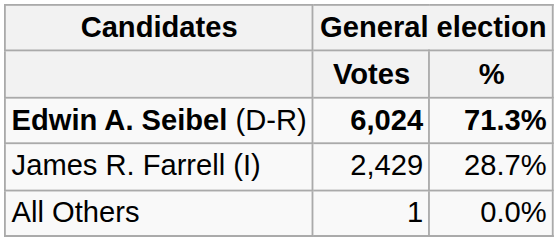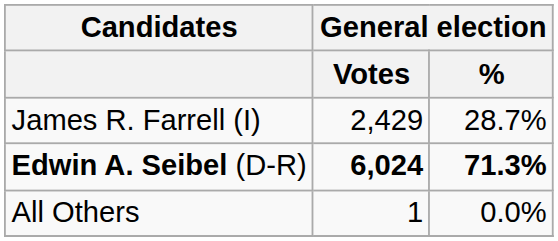 <table class=wikitable>
 <tr>
 <th colspan=1><strong>Candidates</strong></th>
 <th colspan=2><strong>General election</strong></th>
 </tr>
 <tr>
 <th></th>
 <th>Votes</th>
 <th>%</th>
 </tr>
 <tr>
+<td>James R. Farrell (I)</td>
+<td align="right">2,429</td>
+<td align="right">28.7%</td>
+</tr>
+<tr>
 <td><strong>Edwin A. Seibel</strong> (D-R)</td>
 <td align="right"><strong>6,024</strong></td>
 <td align="right"><strong>71.3%</strong></td>
-</tr>
-<tr>
-<td>James R. Farrell (I)</td>
-<td align="right">2,429</td>
-<td align="right">28.7%</td>
 </tr>
 <tr>
 <td>All Others</td>
 <td align="right">1</td>
 <td align="right">0.0%</td>
 </tr>
 <tr>
 </tr>
 </table>
